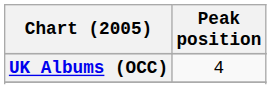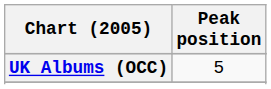 <table class="wikitable sortable plainrowheaders" style="text-align:center">
 <tr>
 <th scope="col">Chart (2005)</th>
 <th scope="col">Peak<br> position</th>
 </tr>
 <tr>
 </tr>
 <tr>
 </tr>
 <tr>
 </tr>
 <tr>
 </tr>
 <tr>
 </tr>
 <tr>
 </tr>
 <tr>
 </tr>
 <tr>
 </tr>
 <tr>
 </tr>
 <tr>
 </tr>
 <tr>
 </tr>
 <tr>
 </tr>
 <tr>
 </tr>
 <tr>
 </tr>
 <tr>
 </tr>
 <tr>
 </tr>
 <tr>
 </tr>
 <tr>
 </tr>
 <tr>
 </tr>
 <tr>
 <th scope="row"><a href='#'>UK Albums</a> (OCC)</th>
-<td align="center">4</td>
+<td align="center">5</td>
 </tr>
 <tr>
 </tr>
 <tr>
 </tr>
 </table>
